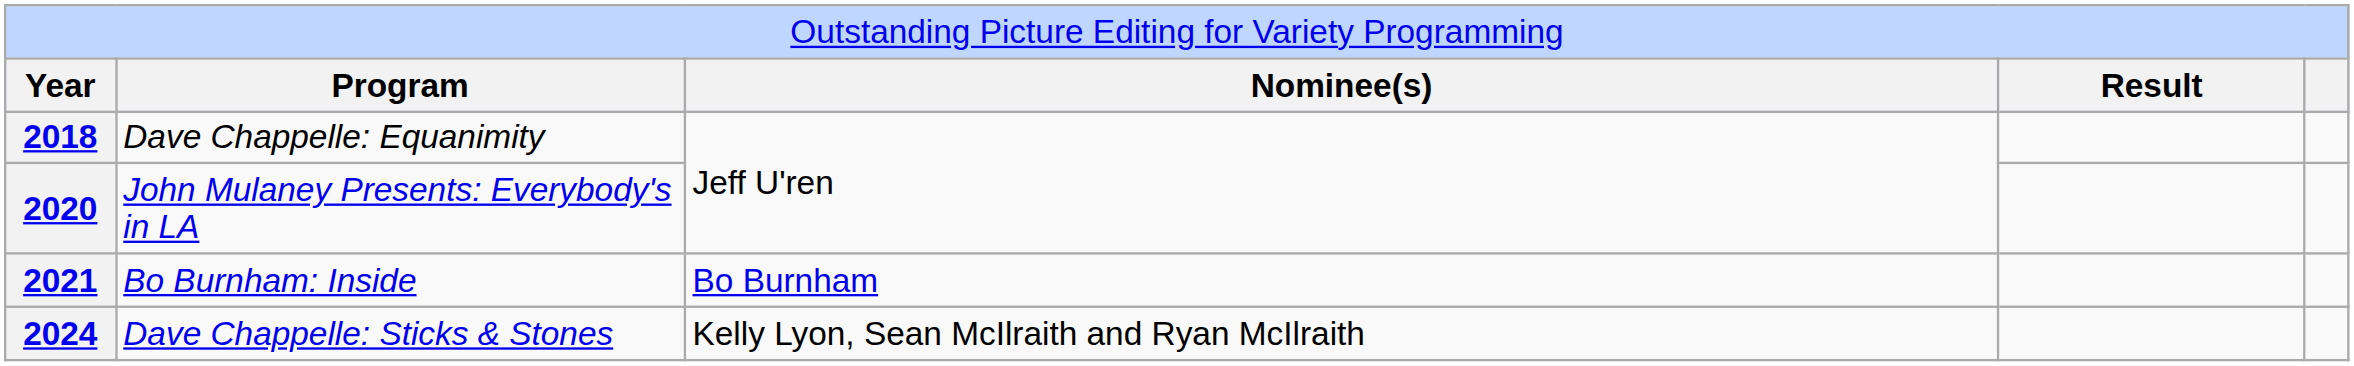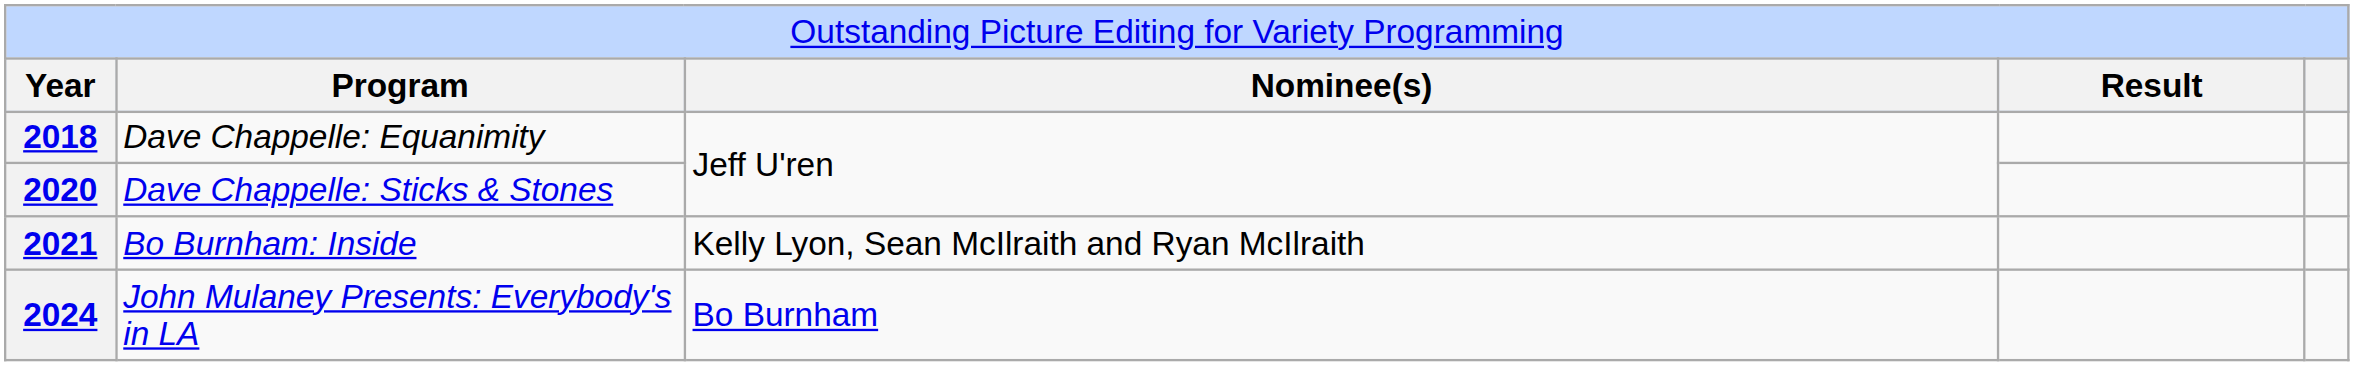 <table class="wikitable plainrowheaders" style="font-size: 90%" width=80%>
 <tr --- bgcolor="#bfd7ff">
 <td colspan=6 align=center><a href='#'>Outstanding Picture Editing for Variety Programming</a></td>
 </tr>
 <tr --- bgcolor="#bfd7ff">
 <th scope="col" style="width:1%;">Year</th>
 <th scope="col" style="width:13%;">Program</th>
 <th scope="col" style="width:30%;">Nominee(s)</th>
 <th scope="col" style="width:7%;">Result</th>
 <th scope="col" style="width:1%;"></th>
 </tr>
 <tr>
 <th scope=row><a href='#'>2018</a></th>
 <td><em>Dave Chappelle: Equanimity</em></td>
 <td rowspan="2">Jeff U'ren</td>
 <td></td>
 <td></td>
 </tr>
 <tr>
 <th scope=row><a href='#'>2020</a></th>
-<td><em><a href='#'>John Mulaney Presents: Everybody's in LA</a></em></td>
+<td><em><a href='#'>Dave Chappelle: Sticks & Stones</a></em></td>
 <td></td>
 <td></td>
 </tr>
 <tr>
 <th scope=row><a href='#'>2021</a></th>
 <td><em><a href='#'>Bo Burnham: Inside</a></em></td>
-<td><a href='#'>Bo Burnham</a></td>
+<td>Kelly Lyon, Sean McIlraith and Ryan McIlraith</td>
 <td></td>
 <td></td>
 </tr>
 <tr>
 <th scope=row><a href='#'>2024</a></th>
-<td><em><a href='#'>Dave Chappelle: Sticks & Stones</a></em></td>
-<td>Kelly Lyon, Sean McIlraith and Ryan McIlraith</td>
+<td><em><a href='#'>John Mulaney Presents: Everybody's in LA</a></em></td>
+<td><a href='#'>Bo Burnham</a></td>
 <td></td>
 <td></td>
 </tr>
 </table>
